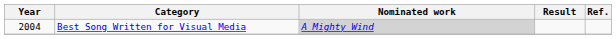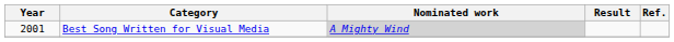 <table class=wikitable>
 <tr>
 <th scope="col" style="width:5em;">Year</th>
 <th scope="col" style="width:26em;">Category</th>
 <th scope="col" style="width:25em;">Nominated work</th>
 <th scope="col" style="width:5em;">Result</th>
 <th>Ref.</th>
 </tr>
 <tr>
-<td style="text-align:center;">2004</td>
+<td style="text-align:center;">2001</td>
 <td><a href='#'>Best Song Written for Visual Media</a></td>
 <td style="background: lightgrey;"><em><a href='#'>A Mighty Wind</a></em></td>
 <td></td>
 <td></td>
 </tr>
 <tr>
 </tr>
 </table>
